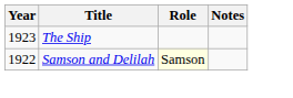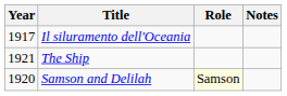 <table class="wikitable sortable">
 <tr>
 <th>Year</th>
 <th>Title</th>
 <th>Role</th>
 <th class="unsortable">Notes</th>
 </tr>
 <tr>
-<td>1923</td>
+<td>1917</td>
+<td><em><a href='#'>Il siluramento dell'Oceania</a></em></td>
+<td></td>
+<td></td>
+</tr>
+<tr>
+<td>1921</td>
 <td><em><a href='#'>The Ship</a></em></td>
 <td></td>
 <td></td>
 </tr>
 <tr>
-<td>1922</td>
+<td>1920</td>
 <td><em><a href='#'>Samson and Delilah</a></em></td>
 <td style="background: lightyellow;">Samson</td>
 <td></td>
 </tr>
 </table>
